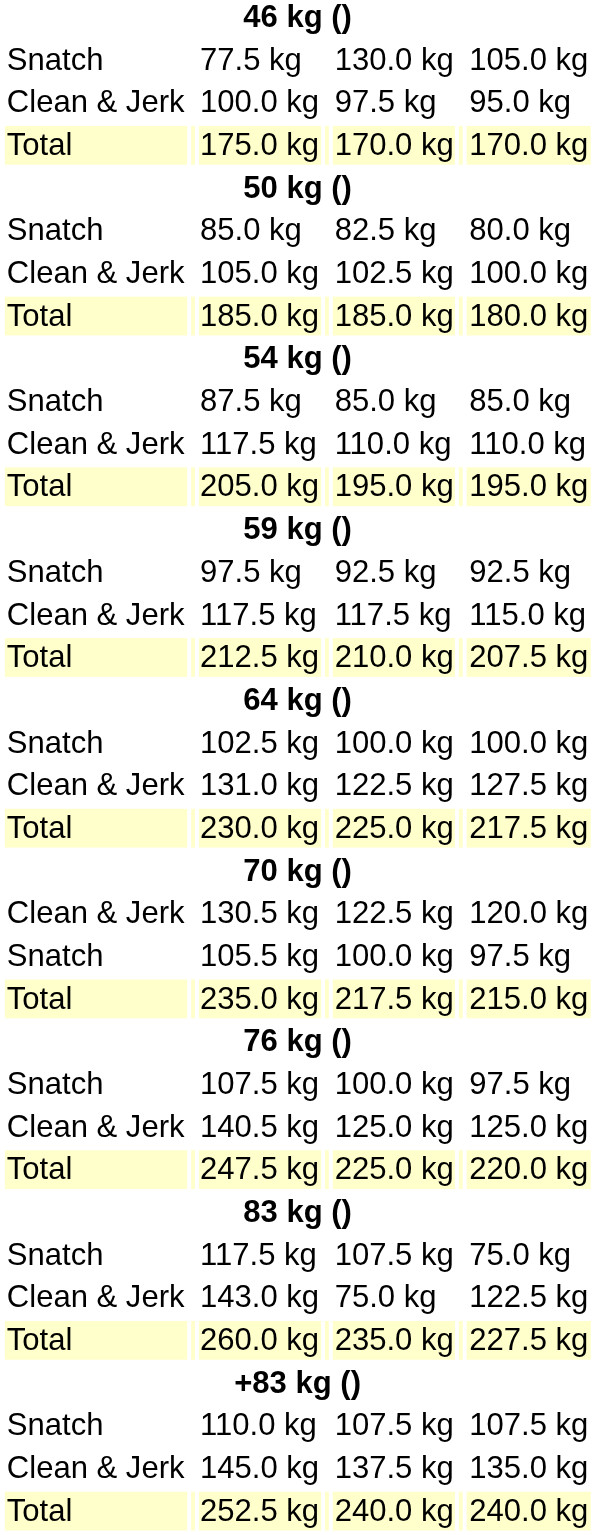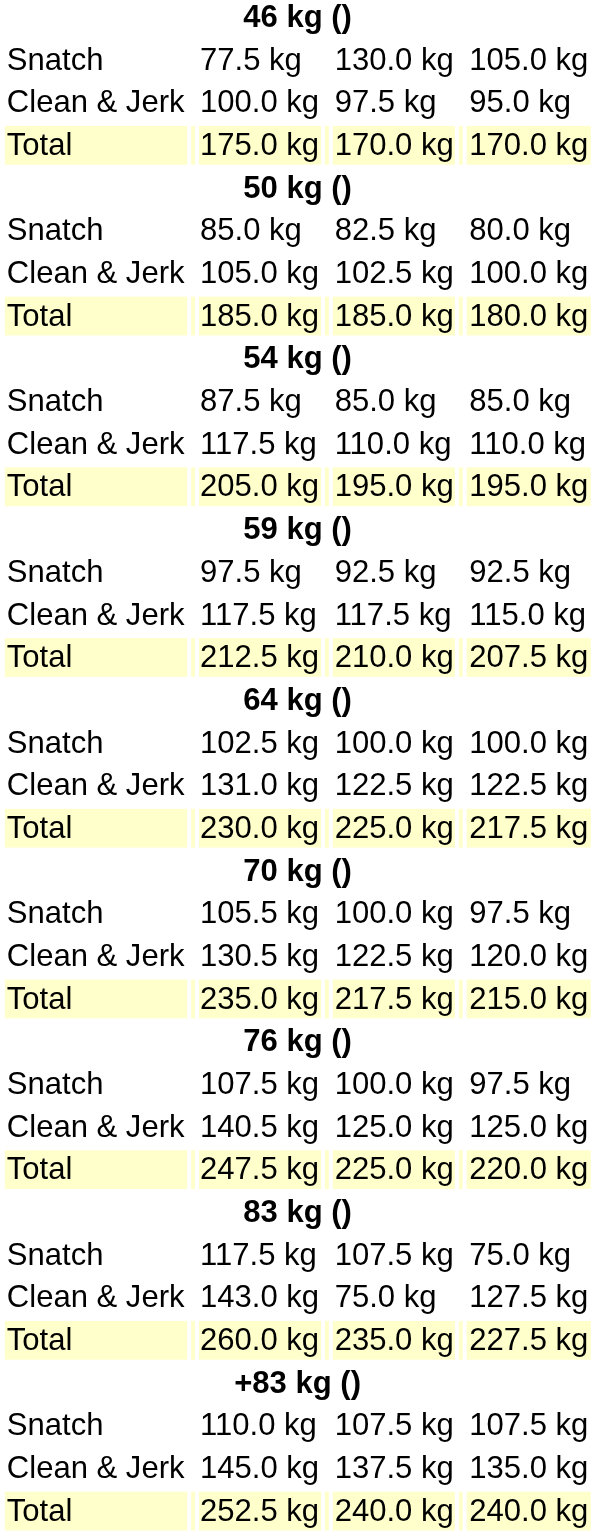 <table>
 <tr>
 <th colspan=7>46 kg ()</th>
 </tr>
 <tr>
 <td>Snatch</td>
 <td></td>
 <td>77.5 kg</td>
 <td></td>
 <td>130.0 kg</td>
 <td></td>
 <td>105.0 kg</td>
 </tr>
 <tr>
 <td>Clean & Jerk</td>
 <td></td>
 <td>100.0 kg</td>
 <td></td>
 <td>97.5 kg</td>
 <td></td>
 <td>95.0 kg</td>
 </tr>
 <tr bgcolor=ffffcc>
 <td>Total</td>
 <td></td>
 <td>175.0 kg</td>
 <td></td>
 <td>170.0 kg</td>
 <td></td>
 <td>170.0 kg</td>
 </tr>
 <tr>
 <th colspan=7>50 kg ()</th>
 </tr>
 <tr>
 <td>Snatch</td>
 <td></td>
 <td>85.0 kg</td>
 <td></td>
 <td>82.5 kg</td>
 <td></td>
 <td>80.0 kg</td>
 </tr>
 <tr>
 <td>Clean & Jerk</td>
 <td></td>
 <td>105.0 kg</td>
 <td></td>
 <td>102.5 kg</td>
 <td></td>
 <td>100.0 kg</td>
 </tr>
 <tr bgcolor=ffffcc>
 <td>Total</td>
 <td></td>
 <td>185.0 kg</td>
 <td></td>
 <td>185.0 kg</td>
 <td></td>
 <td>180.0 kg</td>
 </tr>
 <tr>
 <th colspan=7>54 kg ()</th>
 </tr>
 <tr>
 <td>Snatch</td>
 <td></td>
 <td>87.5 kg</td>
 <td></td>
 <td>85.0 kg</td>
 <td></td>
 <td>85.0 kg</td>
 </tr>
 <tr>
 <td>Clean & Jerk</td>
 <td></td>
 <td>117.5 kg<br></td>
 <td></td>
 <td>110.0 kg</td>
 <td></td>
 <td>110.0 kg</td>
 </tr>
 <tr bgcolor=ffffcc>
 <td>Total</td>
 <td></td>
 <td>205.0 kg</td>
 <td></td>
 <td>195.0 kg</td>
 <td></td>
 <td>195.0 kg</td>
 </tr>
 <tr>
 <th colspan=7>59 kg ()</th>
 </tr>
 <tr>
 <td>Snatch</td>
 <td></td>
 <td>97.5 kg</td>
 <td></td>
 <td>92.5 kg</td>
 <td></td>
 <td>92.5 kg</td>
 </tr>
 <tr>
 <td>Clean & Jerk</td>
 <td></td>
 <td>117.5 kg</td>
 <td></td>
 <td>117.5 kg</td>
 <td></td>
 <td>115.0 kg</td>
 </tr>
 <tr bgcolor=ffffcc>
 <td>Total</td>
 <td></td>
 <td>212.5 kg</td>
 <td></td>
 <td>210.0 kg</td>
 <td></td>
 <td>207.5 kg</td>
 </tr>
 <tr>
 <th colspan=7>64 kg ()</th>
 </tr>
 <tr>
 <td>Snatch</td>
 <td></td>
 <td>102.5 kg</td>
 <td></td>
 <td>100.0 kg</td>
 <td></td>
 <td>100.0 kg</td>
 </tr>
 <tr>
 <td>Clean & Jerk</td>
 <td></td>
 <td>131.0 kg<br></td>
 <td></td>
 <td>122.5 kg</td>
 <td></td>
-<td>127.5 kg</td>
+<td>122.5 kg</td>
 </tr>
 <tr bgcolor=ffffcc>
 <td>Total</td>
 <td></td>
 <td>230.0 kg</td>
 <td></td>
 <td>225.0 kg</td>
 <td></td>
 <td>217.5 kg</td>
 </tr>
 <tr>
 <th colspan=7>70 kg ()</th>
 </tr>
 <tr>
+<td>Snatch</td>
+<td></td>
+<td>105.5 kg<br></td>
+<td></td>
+<td>100.0 kg</td>
+<td></td>
+<td>97.5 kg</td>
+</tr>
+<tr>
 <td>Clean & Jerk</td>
 <td></td>
 <td>130.5 kg<br></td>
 <td></td>
 <td>122.5 kg</td>
 <td></td>
 <td>120.0 kg</td>
-</tr>
-<tr>
-<td>Snatch</td>
-<td></td>
-<td>105.5 kg<br></td>
-<td></td>
-<td>100.0 kg</td>
-<td></td>
-<td>97.5 kg</td>
 </tr>
 <tr bgcolor=ffffcc>
 <td>Total</td>
 <td></td>
 <td>235.0 kg<br></td>
 <td></td>
 <td>217.5 kg</td>
 <td></td>
 <td>215.0 kg</td>
 </tr>
 <tr>
 <th colspan=7>76 kg ()</th>
 </tr>
 <tr>
 <td>Snatch</td>
 <td></td>
 <td>107.5 kg<br></td>
 <td></td>
 <td>100.0 kg</td>
 <td></td>
 <td>97.5 kg</td>
 </tr>
 <tr>
 <td>Clean & Jerk</td>
 <td></td>
 <td>140.5 kg<br></td>
 <td></td>
 <td>125.0 kg</td>
 <td></td>
 <td>125.0 kg</td>
 </tr>
 <tr bgcolor=ffffcc>
 <td>Total</td>
 <td></td>
 <td>247.5 kg<br></td>
 <td></td>
 <td>225.0 kg</td>
 <td></td>
 <td>220.0 kg</td>
 </tr>
 <tr>
 <th colspan=7>83 kg ()</th>
 </tr>
 <tr>
 <td>Snatch</td>
 <td></td>
 <td>117.5 kg<br></td>
 <td></td>
 <td>107.5 kg</td>
 <td></td>
 <td>75.0 kg</td>
 </tr>
 <tr>
 <td>Clean & Jerk</td>
 <td></td>
 <td>143.0 kg<br></td>
 <td></td>
 <td>75.0 kg</td>
 <td></td>
-<td>122.5 kg</td>
+<td>127.5 kg</td>
 </tr>
 <tr bgcolor=ffffcc>
 <td>Total</td>
 <td></td>
 <td>260.0 kg<br></td>
 <td></td>
 <td>235.0 kg</td>
 <td></td>
 <td>227.5 kg</td>
 </tr>
 <tr>
 <th colspan=7>+83 kg ()</th>
 </tr>
 <tr>
 <td>Snatch</td>
 <td></td>
 <td>110.0 kg</td>
 <td></td>
 <td>107.5 kg</td>
 <td></td>
 <td>107.5 kg</td>
 </tr>
 <tr>
 <td>Clean & Jerk</td>
 <td></td>
 <td>145.0 kg</td>
 <td></td>
 <td>137.5 kg</td>
 <td></td>
 <td>135.0 kg</td>
 </tr>
 <tr bgcolor=ffffcc>
 <td>Total</td>
 <td></td>
 <td>252.5 kg</td>
 <td></td>
 <td>240.0 kg</td>
 <td></td>
 <td>240.0 kg</td>
 </tr>
 </table>
